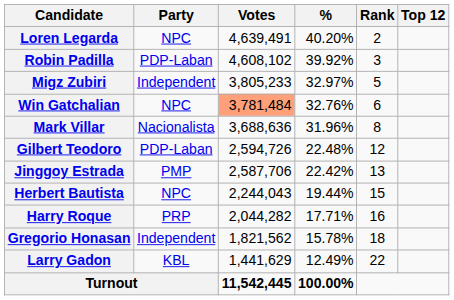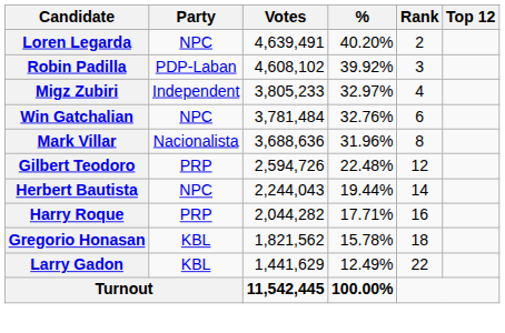 <table class="wikitable sortable" style="text-align:center;font-size:100%;">
 <tr>
 <th>Candidate</th>
 <th>Party</th>
 <th>Votes</th>
 <th>%</th>
 <th>Rank</th>
 <th>Top 12</th>
 </tr>
 <tr>
 <th><a href='#'>Loren Legarda</a></th>
 <td><a href='#'>NPC</a></td>
 <td style="text-align:right;">4,639,491</td>
 <td style="text-align:right;">40.20%</td>
 <td>2</td>
 <td></td>
 </tr>
 <tr>
 <th><a href='#'>Robin Padilla</a></th>
 <td><a href='#'>PDP-Laban</a></td>
 <td style="text-align:right;">4,608,102</td>
 <td style="text-align:right;">39.92%</td>
 <td>3</td>
 <td></td>
 </tr>
 <tr>
 <th><a href='#'>Migz Zubiri</a></th>
 <td><a href='#'>Independent</a></td>
 <td style="text-align:right;">3,805,233</td>
 <td style="text-align:right;">32.97%</td>
-<td>5</td>
+<td>4</td>
 <td></td>
 </tr>
 <tr>
 <th><a href='#'>Win Gatchalian</a></th>
 <td><a href='#'>NPC</a></td>
-<td style="background: lightsalmon; text-align:right;">3,781,484</td>
+<td style="text-align:right;">3,781,484</td>
 <td style="text-align:right;">32.76%</td>
 <td>6</td>
 <td></td>
 </tr>
 <tr>
 <th><a href='#'>Mark Villar</a></th>
 <td><a href='#'>Nacionalista</a></td>
 <td style="text-align:right;">3,688,636</td>
 <td style="text-align:right;">31.96%</td>
 <td>8</td>
 <td></td>
 </tr>
 <tr>
 <th><a href='#'>Gilbert Teodoro</a></th>
-<td><a href='#'>PDP-Laban</a></td>
+<td><a href='#'>PRP</a></td>
 <td style="text-align:right;">2,594,726</td>
 <td style="text-align:right;">22.48%</td>
 <td>12</td>
-<td></td>
-</tr>
-<tr>
-<th><a href='#'>Jinggoy Estrada</a></th>
-<td><a href='#'>PMP</a></td>
-<td style="text-align:right;">2,587,706</td>
-<td style="text-align:right;">22.42%</td>
-<td>13</td>
 <td></td>
 </tr>
 <tr>
 <th><a href='#'>Herbert Bautista</a></th>
 <td><a href='#'>NPC</a></td>
 <td style="text-align:right;">2,244,043</td>
 <td style="text-align:right;">19.44%</td>
-<td>15</td>
+<td>14</td>
 <td></td>
 </tr>
 <tr>
 <th><a href='#'>Harry Roque</a></th>
 <td><a href='#'>PRP</a></td>
 <td style="text-align:right;">2,044,282</td>
 <td style="text-align:right;">17.71%</td>
 <td>16</td>
 <td></td>
 </tr>
 <tr>
 <th><a href='#'>Gregorio Honasan</a></th>
-<td><a href='#'>Independent</a></td>
+<td><a href='#'>KBL</a></td>
 <td style="text-align:right;">1,821,562</td>
 <td style="text-align:right;">15.78%</td>
 <td>18</td>
 <td></td>
 </tr>
 <tr>
 <th><a href='#'>Larry Gadon</a></th>
 <td><a href='#'>KBL</a></td>
 <td style="text-align:right;">1,441,629</td>
 <td style="text-align:right;">12.49%</td>
 <td>22</td>
 <td></td>
 </tr>
 <tr>
 <th colspan="2">Turnout</th>
 <td><strong>11,542,445</strong></td>
 <td><strong>100.00%</strong></td>
 <td colspan="2"></td>
 </tr>
 </table>
